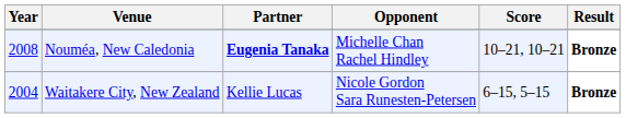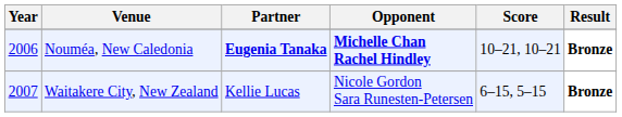 <table class="sortable wikitable" style="font-size: 90%;">
 <tr>
 <th>Year</th>
 <th>Venue</th>
 <th>Partner</th>
 <th>Opponent</th>
 <th>Score</th>
 <th>Result</th>
 </tr>
 <tr>
 </tr>
 <tr style="background:#ECF2FF">
-<td align="center"><a href='#'>2008</a></td>
+<td align="center"><a href='#'>2006</a></td>
 <td align="left"><a href='#'>Nouméa</a>, <a href='#'>New Caledonia</a></td>
 <td align="left"><strong> <a href='#'>Eugenia Tanaka</a></strong></td>
-<td align="left"> <a href='#'>Michelle Chan</a><br> <a href='#'>Rachel Hindley</a></td>
+<td align="left"><strong> <a href='#'>Michelle Chan</a><br> <a href='#'>Rachel Hindley</a></strong></td>
 <td align="left">10–21, 10–21</td>
 <td style="text-align:left; background:white"> <strong>Bronze</strong></td>
 </tr>
 <tr>
 </tr>
 <tr style="background:#ECF2FF">
-<td align="center"><a href='#'>2004</a></td>
+<td align="center"><a href='#'>2007</a></td>
 <td align="left"><a href='#'>Waitakere City</a>, <a href='#'>New Zealand</a></td>
 <td align="left"> <a href='#'>Kellie Lucas</a></td>
 <td align="left"> <a href='#'>Nicole Gordon</a><br> <a href='#'>Sara Runesten-Petersen</a></td>
 <td align="left">6–15, 5–15</td>
 <td style="text-align:left; background:white"> <strong>Bronze</strong></td>
 </tr>
 </table>
